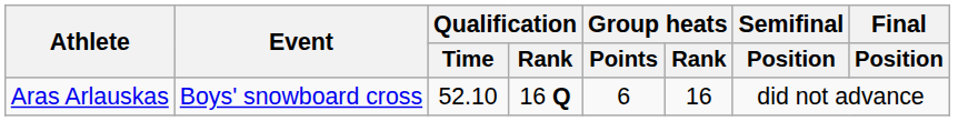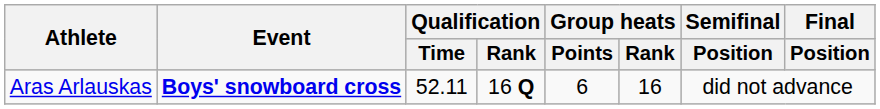 <table class="wikitable" style="font-size:90%">
 <tr>
 <th rowspan="2">Athlete</th>
 <th rowspan="2">Event</th>
 <th colspan=2>Qualification</th>
 <th colspan=2>Group heats</th>
 <th>Semifinal</th>
 <th>Final</th>
 </tr>
 <tr style="font-size:95%">
 <th>Time</th>
 <th>Rank</th>
 <th>Points</th>
 <th>Rank</th>
 <th>Position</th>
 <th>Position</th>
 </tr>
 <tr align=center>
 <td align=left><a href='#'>Aras Arlauskas</a></td>
-<td align=left><a href='#'>Boys' snowboard cross</a></td>
-<td>52.10</td>
+<td align=left><strong><a href='#'>Boys' snowboard cross</a></strong></td>
+<td>52.11</td>
 <td>16 <strong>Q</strong></td>
 <td>6</td>
 <td>16</td>
 <td colspan=2>did not advance</td>
 </tr>
 </table>
